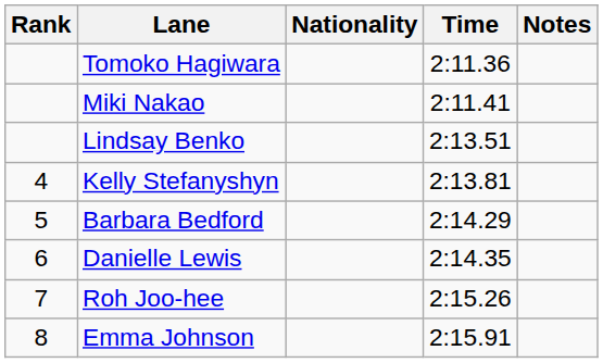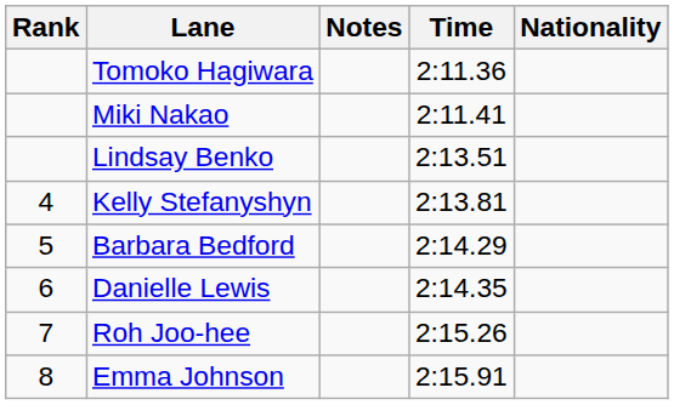 <table class="wikitable sortable" style="text-align:center">
 <tr>
 <th>Rank</th>
 <th>Lane</th>
+<th>Notes</th>
+<th>Time</th>
 <th>Nationality</th>
-<th>Time</th>
-<th>Notes</th>
 </tr>
 <tr>
 <td></td>
 <td align=left><a href='#'>Tomoko Hagiwara</a></td>
+<td></td>
+<td>2:11.36</td>
 <td align=left></td>
-<td>2:11.36</td>
-<td></td>
 </tr>
 <tr>
 <td></td>
 <td align=left><a href='#'>Miki Nakao</a></td>
+<td></td>
+<td>2:11.41</td>
 <td align=left></td>
-<td>2:11.41</td>
-<td></td>
 </tr>
 <tr>
 <td></td>
 <td align=left><a href='#'>Lindsay Benko</a></td>
+<td></td>
+<td>2:13.51</td>
 <td align=left></td>
-<td>2:13.51</td>
-<td></td>
 </tr>
 <tr>
 <td>4</td>
 <td align=left><a href='#'>Kelly Stefanyshyn</a></td>
+<td></td>
+<td>2:13.81</td>
 <td align=left></td>
-<td>2:13.81</td>
-<td></td>
 </tr>
 <tr>
 <td>5</td>
 <td align=left><a href='#'>Barbara Bedford</a></td>
+<td></td>
+<td>2:14.29</td>
 <td align=left></td>
-<td>2:14.29</td>
-<td></td>
 </tr>
 <tr>
 <td>6</td>
 <td align=left><a href='#'>Danielle Lewis</a></td>
+<td></td>
+<td>2:14.35</td>
 <td align=left></td>
-<td>2:14.35</td>
-<td></td>
 </tr>
 <tr>
 <td>7</td>
 <td align=left><a href='#'>Roh Joo-hee</a></td>
+<td></td>
+<td>2:15.26</td>
 <td align=left></td>
-<td>2:15.26</td>
-<td></td>
 </tr>
 <tr>
 <td>8</td>
 <td align=left><a href='#'>Emma Johnson</a></td>
+<td></td>
+<td>2:15.91</td>
 <td align=left></td>
-<td>2:15.91</td>
-<td></td>
 </tr>
 </table>
